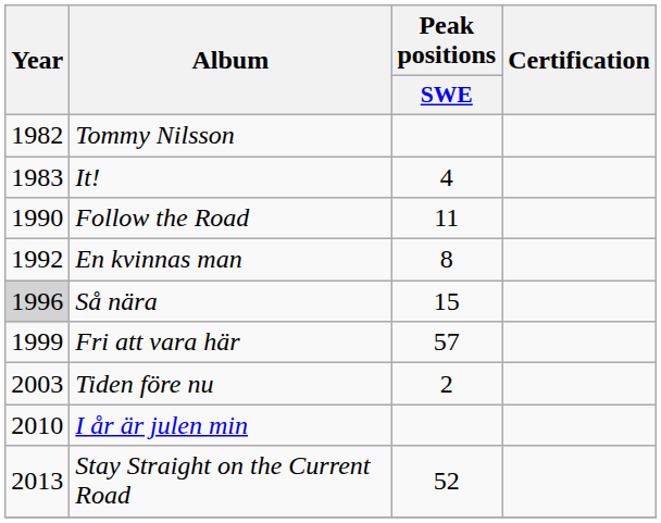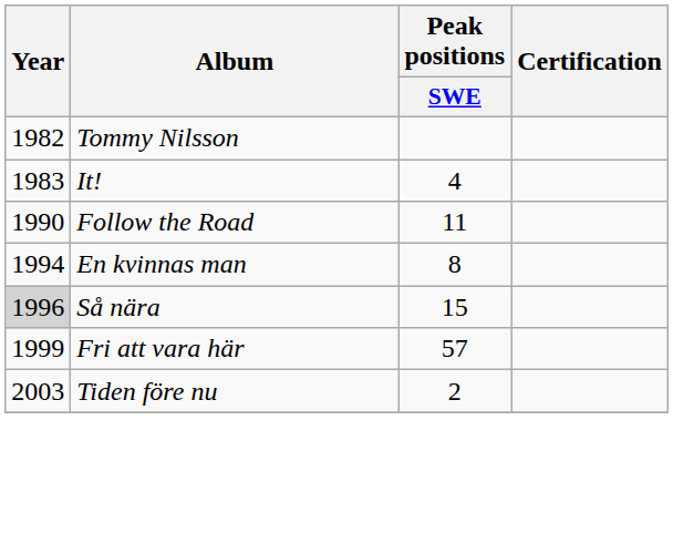 <table class="wikitable">
 <tr>
 <th align="center" rowspan="2" width="10">Year</th>
 <th align="center" rowspan="2" width="190">Album</th>
 <th align="center" colspan="1" width="20">Peak positions</th>
 <th align="center" rowspan="2" width="70">Certification</th>
 </tr>
 <tr>
 <th scope="col" style="width:3em;font-size:90%;"><a href='#'>SWE</a><br></th>
 </tr>
 <tr>
 <td style="text-align:center;">1982</td>
 <td><em>Tommy Nilsson</em></td>
 <td style="text-align:center;"></td>
 <td style="text-align:center;"></td>
 </tr>
 <tr>
 <td style="text-align:center;">1983</td>
 <td><em>It!</em></td>
 <td style="text-align:center;">4</td>
 <td style="text-align:center;"></td>
 </tr>
 <tr>
 <td style="text-align:center;">1990</td>
 <td><em>Follow the Road</em></td>
 <td style="text-align:center;">11</td>
 <td style="text-align:center;"></td>
 </tr>
 <tr>
-<td style="text-align:center;">1992</td>
+<td style="text-align:center;">1994</td>
 <td><em>En kvinnas man</em></td>
 <td style="text-align:center;">8</td>
 <td style="text-align:center;"></td>
 </tr>
 <tr>
 <td style="background: lightgrey; text-align:center;">1996</td>
 <td><em>Så nära</em></td>
 <td style="text-align:center;">15</td>
 <td style="text-align:center;"></td>
 </tr>
 <tr>
 <td style="text-align:center;">1999</td>
 <td><em>Fri att vara här</em></td>
 <td style="text-align:center;">57</td>
 <td style="text-align:center;"></td>
 </tr>
 <tr>
 <td style="text-align:center;">2003</td>
 <td><em>Tiden före nu</em></td>
 <td style="text-align:center;">2</td>
 <td style="text-align:center;"></td>
 </tr>
 <tr>
-<td style="text-align:center;">2010</td>
-<td><em><a href='#'>I år är julen min</a></em></td>
-<td style="text-align:center;"></td>
-<td style="text-align:center;"></td>
-</tr>
-<tr>
-<td style="text-align:center;">2013</td>
-<td><em>Stay Straight on the Current Road</em></td>
-<td style="text-align:center;">52</td>
-<td style="text-align:center;"></td>
-</tr>
-<tr>
 </tr>
 </table>
